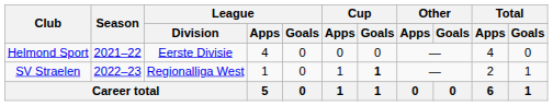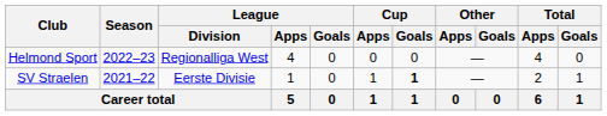 <table class="wikitable" Style="text-align: center">
 <tr>
 <th rowspan="2">Club</th>
 <th rowspan="2">Season</th>
 <th colspan="3">League</th>
 <th colspan="2">Cup</th>
 <th colspan="2">Other</th>
 <th colspan="2">Total</th>
 </tr>
 <tr>
 <th>Division</th>
 <th>Apps</th>
 <th>Goals</th>
 <th>Apps</th>
 <th>Goals</th>
 <th>Apps</th>
 <th>Goals</th>
 <th>Apps</th>
 <th>Goals</th>
 </tr>
 <tr>
 <td><a href='#'>Helmond Sport</a></td>
-<td><a href='#'>2021–22</a></td>
-<td><a href='#'>Eerste Divisie</a></td>
+<td><a href='#'>2022–23</a></td>
+<td><a href='#'>Regionalliga West</a></td>
 <td>4</td>
 <td>0</td>
 <td>0</td>
 <td>0</td>
 <td colspan="2">—</td>
 <td>4</td>
 <td>0</td>
 </tr>
 <tr>
 <td><a href='#'>SV Straelen</a></td>
-<td><a href='#'>2022–23</a></td>
-<td><a href='#'>Regionalliga West</a></td>
+<td><a href='#'>2021–22</a></td>
+<td><a href='#'>Eerste Divisie</a></td>
 <td>1</td>
 <td>0</td>
 <td>1</td>
 <td><strong>1</strong></td>
 <td colspan="2">—</td>
 <td>2</td>
 <td>1</td>
 </tr>
 <tr>
 <th colspan="3">Career total</th>
 <th>5</th>
 <th>0</th>
 <th>1</th>
 <th>1</th>
 <th>0</th>
 <th>0</th>
 <th>6</th>
 <th>1</th>
 </tr>
 </table>
